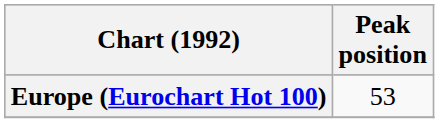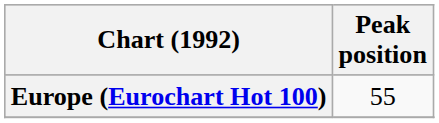 <table class="wikitable sortable plainrowheaders" style="text-align:center">
 <tr>
 <th>Chart (1992)</th>
 <th>Peak<br>position</th>
 </tr>
 <tr>
 <th scope="row">Europe (<a href='#'>Eurochart Hot 100</a>)</th>
-<td>53</td>
+<td>55</td>
 </tr>
 <tr>
 </tr>
 <tr>
 </tr>
 </table>
